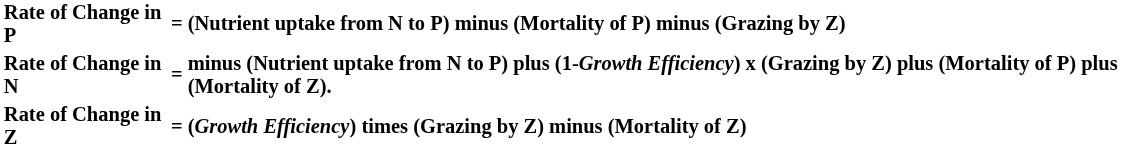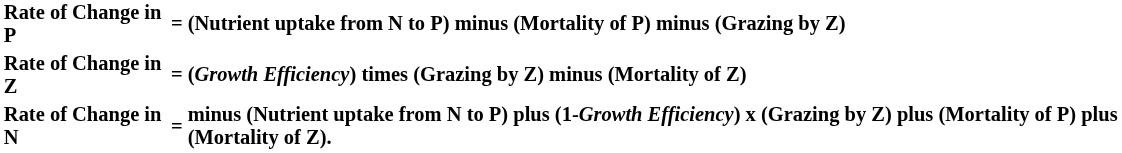 <table>
 <tr>
 <td><strong>Rate of Change in P</strong></td>
 <td><strong> = </strong></td>
 <td><strong>(Nutrient uptake from N to P) minus (Mortality of P) minus (Grazing by Z)</strong></td>
 </tr>
 <tr>
+<td><strong>Rate of Change in Z</strong></td>
+<td><strong> = </strong></td>
+<td><strong>(<em>Growth Efficiency</em>) times (Grazing by Z) minus (Mortality of Z)</strong></td>
+</tr>
+<tr>
 <td><strong>Rate of Change in N</strong></td>
 <td><strong> = </strong></td>
 <td><strong> minus (Nutrient uptake from N to P) plus (1-<em>Growth Efficiency</em>) x (Grazing by Z) plus (Mortality of P) plus (Mortality of Z).</strong></td>
 </tr>
-<tr>
-<td><strong>Rate of Change in Z</strong></td>
-<td><strong> = </strong></td>
-<td><strong>(<em>Growth Efficiency</em>) times (Grazing by Z) minus (Mortality of Z)</strong></td>
-</tr>
 </table>
